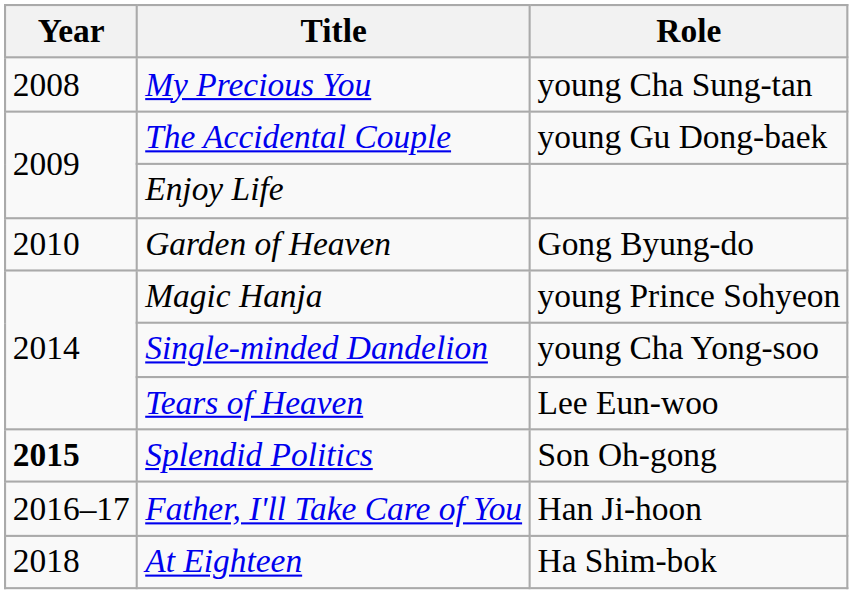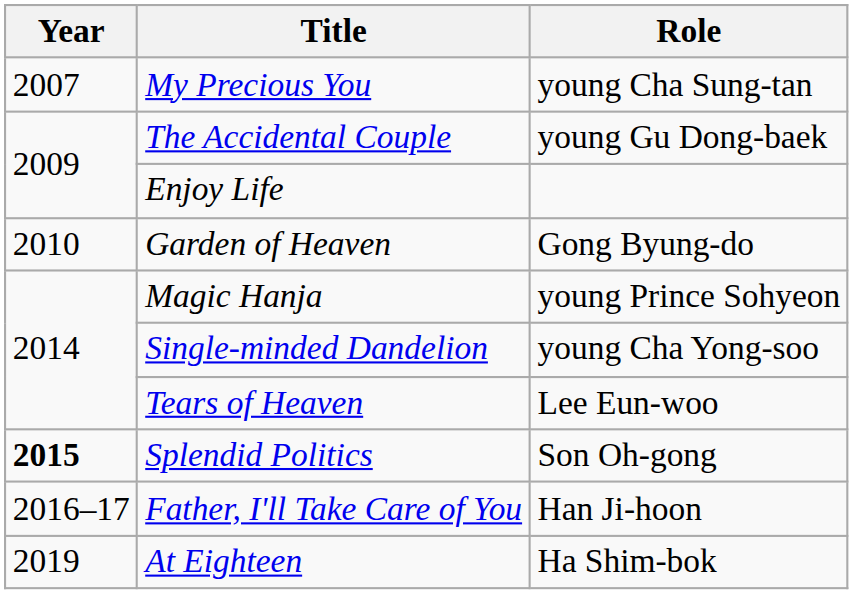 <table class="wikitable sortable">
 <tr>
 <th>Year</th>
 <th>Title</th>
 <th>Role</th>
 </tr>
 <tr>
-<td>2008</td>
+<td>2007</td>
 <td><em><a href='#'>My Precious You</a></em></td>
 <td>young Cha Sung-tan</td>
 </tr>
 <tr>
 <td rowspan=2>2009</td>
 <td><em><a href='#'>The Accidental Couple</a></em></td>
 <td>young Gu Dong-baek</td>
 </tr>
 <tr>
 <td><em>Enjoy Life</em></td>
 <td></td>
 </tr>
 <tr>
 <td>2010</td>
 <td><em>Garden of Heaven</em></td>
 <td>Gong Byung-do</td>
 </tr>
 <tr>
 <td rowspan=3>2014</td>
 <td><em>Magic Hanja</em></td>
 <td>young Prince Sohyeon</td>
 </tr>
 <tr>
 <td><em><a href='#'>Single-minded Dandelion</a></em></td>
 <td>young Cha Yong-soo</td>
 </tr>
 <tr>
 <td><em><a href='#'>Tears of Heaven</a></em></td>
 <td>Lee Eun-woo</td>
 </tr>
 <tr>
 <td><strong>2015</strong></td>
 <td><em><a href='#'>Splendid Politics</a></em></td>
 <td>Son Oh-gong</td>
 </tr>
 <tr>
 <td>2016–17</td>
 <td><em><a href='#'>Father, I'll Take Care of You</a></em></td>
 <td>Han Ji-hoon</td>
 </tr>
 <tr>
-<td>2018</td>
+<td>2019</td>
 <td><em><a href='#'>At Eighteen</a></em></td>
 <td>Ha Shim-bok</td>
 </tr>
 </table>
